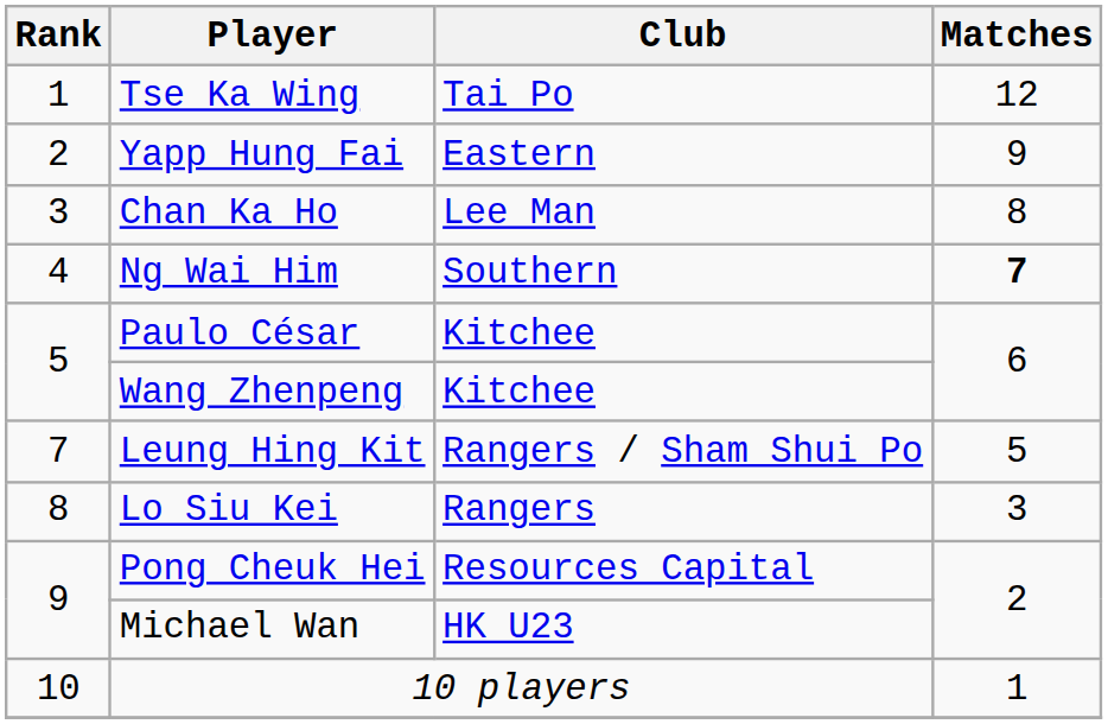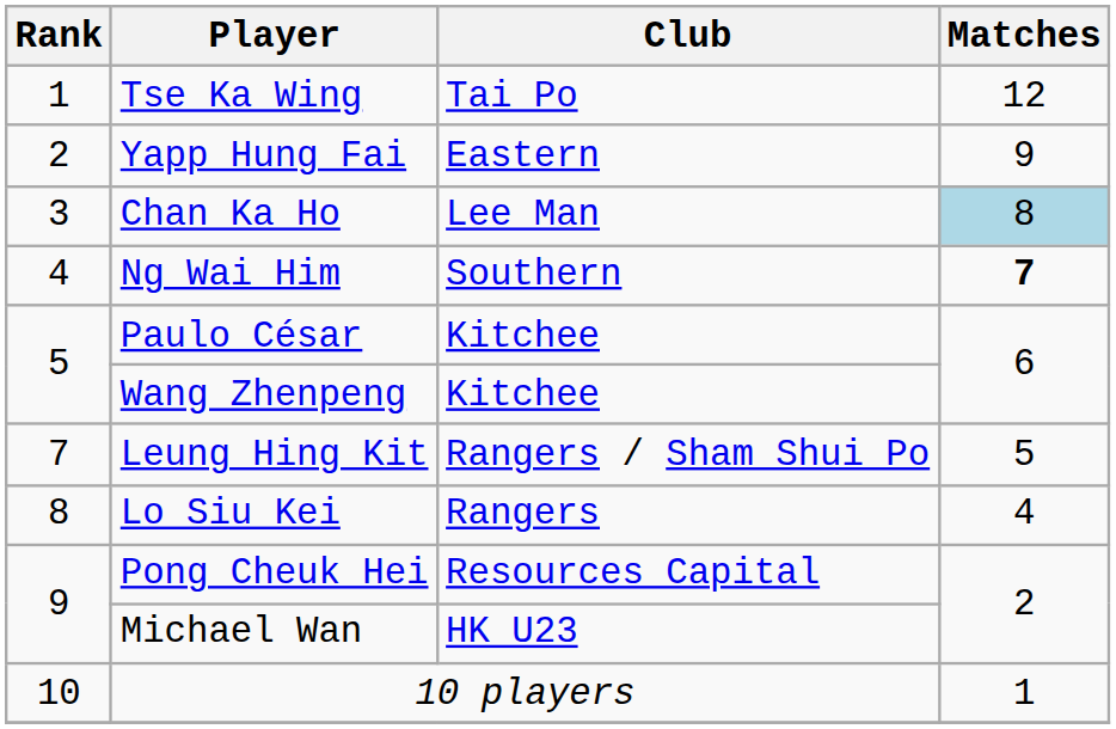 <table class="wikitable" style="text-align:center">
 <tr>
 <th>Rank</th>
 <th>Player</th>
 <th>Club</th>
 <th>Matches</th>
 </tr>
 <tr>
 <td>1</td>
 <td style="text-align:left;"> <a href='#'>Tse Ka Wing</a></td>
 <td style="text-align:left;"><a href='#'>Tai Po</a></td>
 <td>12</td>
 </tr>
 <tr>
 <td>2</td>
 <td style="text-align:left;"> <a href='#'>Yapp Hung Fai</a></td>
 <td style="text-align:left;"><a href='#'>Eastern</a></td>
 <td>9</td>
 </tr>
 <tr>
 <td>3</td>
 <td style="text-align:left;"> <a href='#'>Chan Ka Ho</a></td>
 <td style="text-align:left;"><a href='#'>Lee Man</a></td>
-<td>8</td>
+<td style="background: lightblue;">8</td>
 </tr>
 <tr>
 <td>4</td>
 <td style="text-align:left;"> <a href='#'>Ng Wai Him</a></td>
 <td style="text-align:left;"><a href='#'>Southern</a></td>
 <td><strong>7</strong></td>
 </tr>
 <tr>
 <td rowspan="2">5</td>
 <td style="text-align:left;"> <a href='#'>Paulo César</a></td>
 <td style="text-align:left;"><a href='#'>Kitchee</a></td>
 <td rowspan="2">6</td>
 </tr>
 <tr>
 <td style="text-align:left;"> <a href='#'>Wang Zhenpeng</a></td>
 <td style="text-align:left;"><a href='#'>Kitchee</a></td>
 </tr>
 <tr>
 <td>7</td>
 <td style="text-align:left;"> <a href='#'>Leung Hing Kit</a></td>
 <td style="text-align:left;"><a href='#'>Rangers</a> / <a href='#'>Sham Shui Po</a></td>
 <td>5</td>
 </tr>
 <tr>
 <td>8</td>
 <td style="text-align:left;"> <a href='#'>Lo Siu Kei</a></td>
 <td style="text-align:left;"><a href='#'>Rangers</a></td>
-<td>3</td>
+<td>4</td>
 </tr>
 <tr>
 <td rowspan="2">9</td>
 <td style="text-align:left;"> <a href='#'>Pong Cheuk Hei</a></td>
 <td style="text-align:left;"><a href='#'>Resources Capital</a></td>
 <td rowspan="2">2</td>
 </tr>
 <tr>
 <td style="text-align:left;"> Michael Wan</td>
 <td style="text-align:left;"><a href='#'>HK U23</a></td>
 </tr>
 <tr>
 <td>10</td>
 <td colspan="2"><em>10 players</em></td>
 <td>1</td>
 </tr>
 <tr>
 </tr>
 </table>
